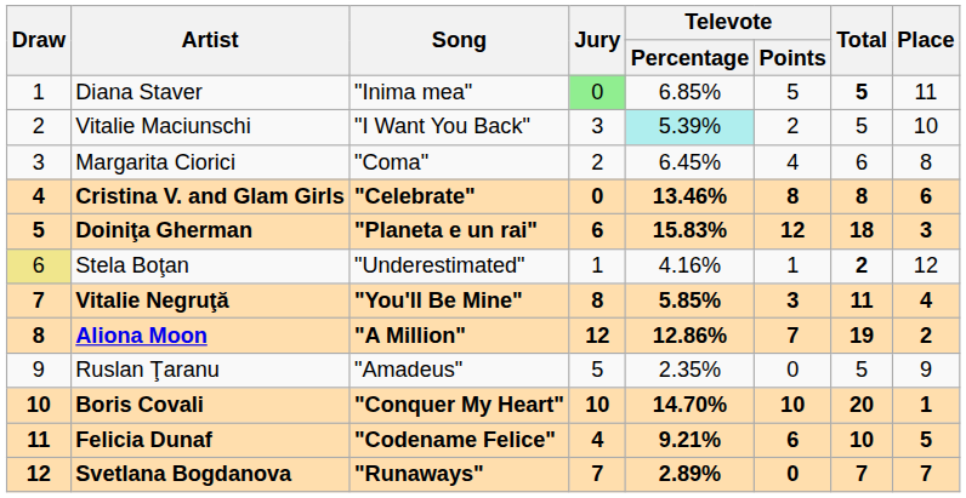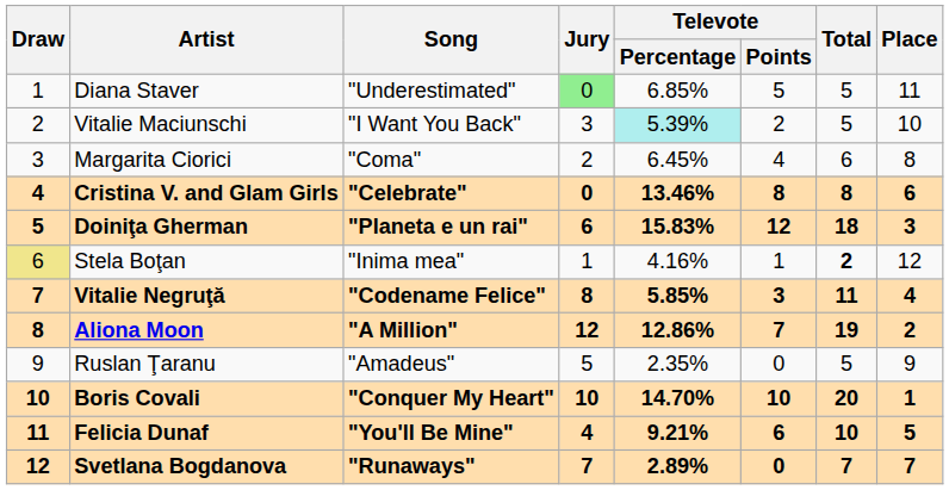 <table class="sortable wikitable" style="margin: 1em auto 1em auto; text-align:center">
 <tr>
 <th rowspan="2">Draw</th>
 <th rowspan="2">Artist</th>
 <th rowspan="2">Song</th>
 <th rowspan="2">Jury</th>
 <th colspan="2">Televote</th>
 <th rowspan="2">Total</th>
 <th rowspan="2">Place</th>
 </tr>
 <tr>
 <th>Percentage</th>
 <th>Points</th>
 </tr>
 <tr>
 <td>1</td>
 <td align="left">Diana Staver</td>
-<td align="left">"Inima mea"</td>
+<td align="left">"Underestimated"</td>
 <td style="background: lightgreen;">0</td>
 <td>6.85%</td>
 <td>5</td>
-<td><strong>5</strong></td>
+<td>5</td>
 <td>11</td>
 </tr>
 <tr>
 <td>2</td>
 <td align="left">Vitalie Maciunschi</td>
 <td align="left">"I Want You Back"</td>
 <td>3</td>
 <td style="background: paleturquoise;">5.39%</td>
 <td>2</td>
 <td>5</td>
 <td>10</td>
 </tr>
 <tr>
 <td>3</td>
 <td align="left">Margarita Ciorici</td>
 <td align="left">"Coma"</td>
 <td>2</td>
 <td>6.45%</td>
 <td>4</td>
 <td>6</td>
 <td>8</td>
 </tr>
 <tr style="font-weight:bold; background:#FFDEAD;">
 <td>4</td>
 <td align="left">Cristina V. and Glam Girls</td>
 <td align="left">"Celebrate"</td>
 <td>0</td>
 <td>13.46%</td>
 <td>8</td>
 <td>8</td>
 <td>6</td>
 </tr>
 <tr style="font-weight:bold; background:#FFDEAD;">
 <td>5</td>
 <td align="left">Doiniţa Gherman</td>
 <td align="left">"Planeta e un rai"</td>
 <td>6</td>
 <td>15.83%</td>
 <td>12</td>
 <td>18</td>
 <td>3</td>
 </tr>
 <tr>
 <td style="background: khaki;">6</td>
 <td align="left">Stela Boţan</td>
-<td align="left">"Underestimated"</td>
+<td align="left">"Inima mea"</td>
 <td>1</td>
 <td>4.16%</td>
 <td>1</td>
 <td><strong>2</strong></td>
 <td>12</td>
 </tr>
 <tr style="font-weight:bold; background:#FFDEAD;">
 <td>7</td>
 <td align="left">Vitalie Negruţă</td>
-<td align="left">"You'll Be Mine"</td>
+<td align="left">"Codename Felice"</td>
 <td>8</td>
 <td>5.85%</td>
 <td>3</td>
 <td>11</td>
 <td>4</td>
 </tr>
 <tr style="font-weight:bold; background:#FFDEAD;">
 <td>8</td>
 <td align="left"><a href='#'>Aliona Moon</a></td>
 <td align="left">"A Million"</td>
 <td>12</td>
 <td>12.86%</td>
 <td>7</td>
 <td>19</td>
 <td>2</td>
 </tr>
 <tr>
 <td>9</td>
 <td align="left">Ruslan Ţaranu</td>
 <td align="left">"Amadeus"</td>
 <td>5</td>
 <td>2.35%</td>
 <td>0</td>
 <td>5</td>
 <td>9</td>
 </tr>
 <tr style="font-weight:bold; background:#FFDEAD;">
 <td>10</td>
 <td align="left">Boris Covali</td>
 <td align="left">"Conquer My Heart"</td>
 <td>10</td>
 <td>14.70%</td>
 <td>10</td>
 <td>20</td>
 <td>1</td>
 </tr>
 <tr style="font-weight:bold; background:#FFDEAD;">
 <td>11</td>
 <td align="left">Felicia Dunaf</td>
-<td align="left">"Codename Felice"</td>
+<td align="left">"You'll Be Mine"</td>
 <td>4</td>
 <td>9.21%</td>
 <td>6</td>
 <td>10</td>
 <td>5</td>
 </tr>
 <tr style="font-weight:bold; background:#FFDEAD;">
 <td>12</td>
 <td align="left">Svetlana Bogdanova</td>
 <td align="left">"Runaways"</td>
 <td>7</td>
 <td>2.89%</td>
 <td>0</td>
 <td>7</td>
 <td>7</td>
 </tr>
 </table>
